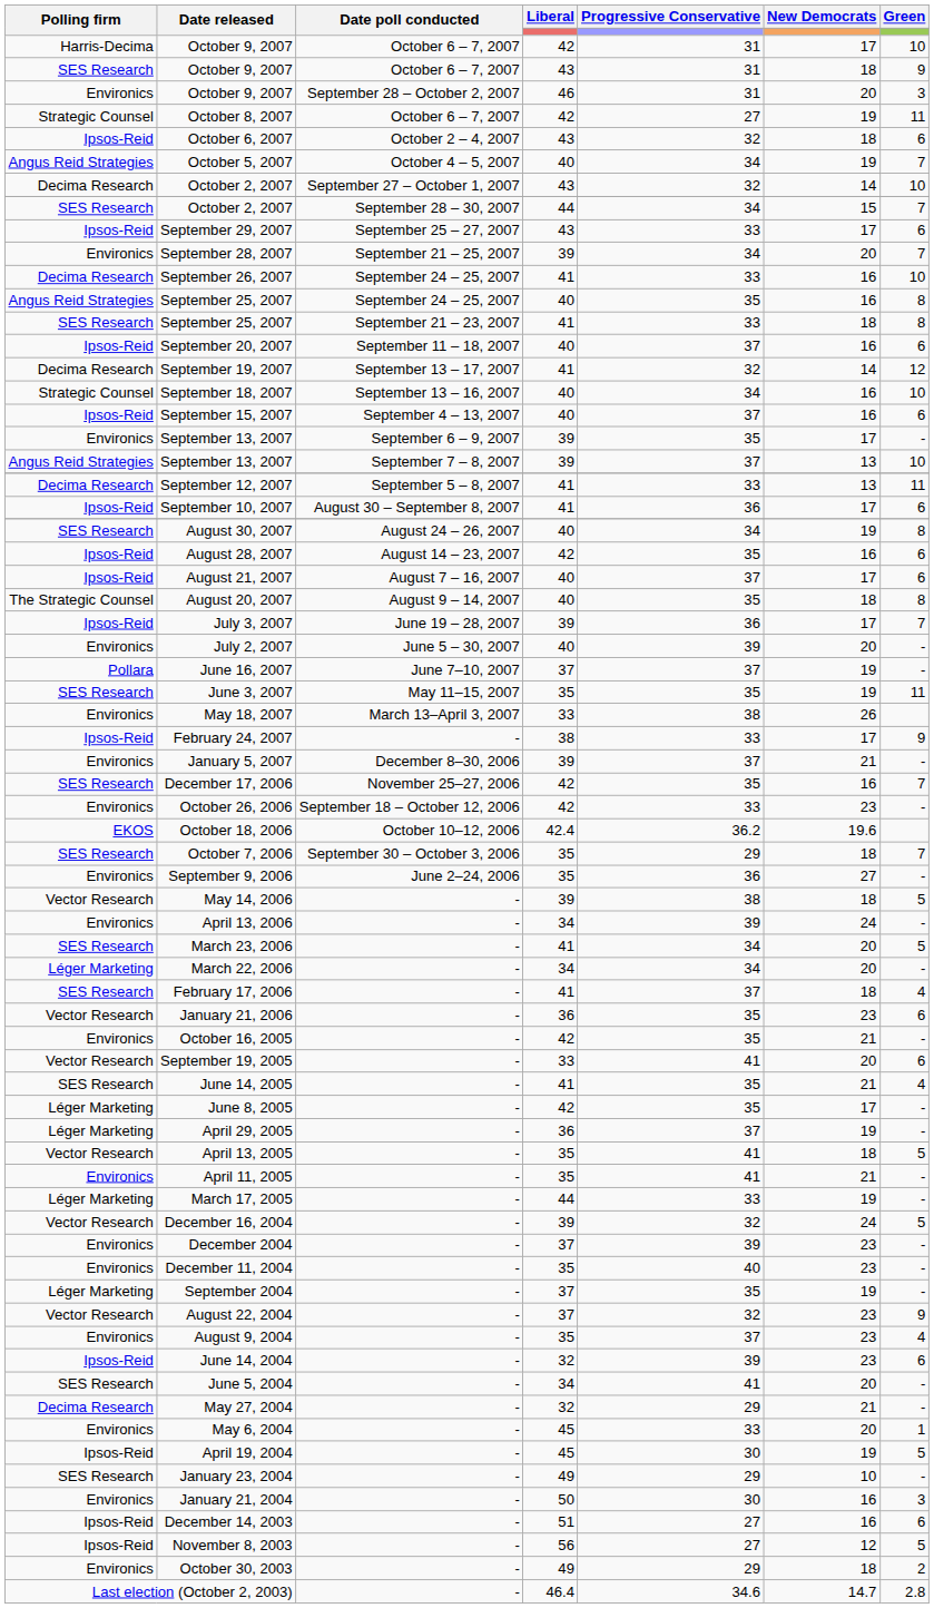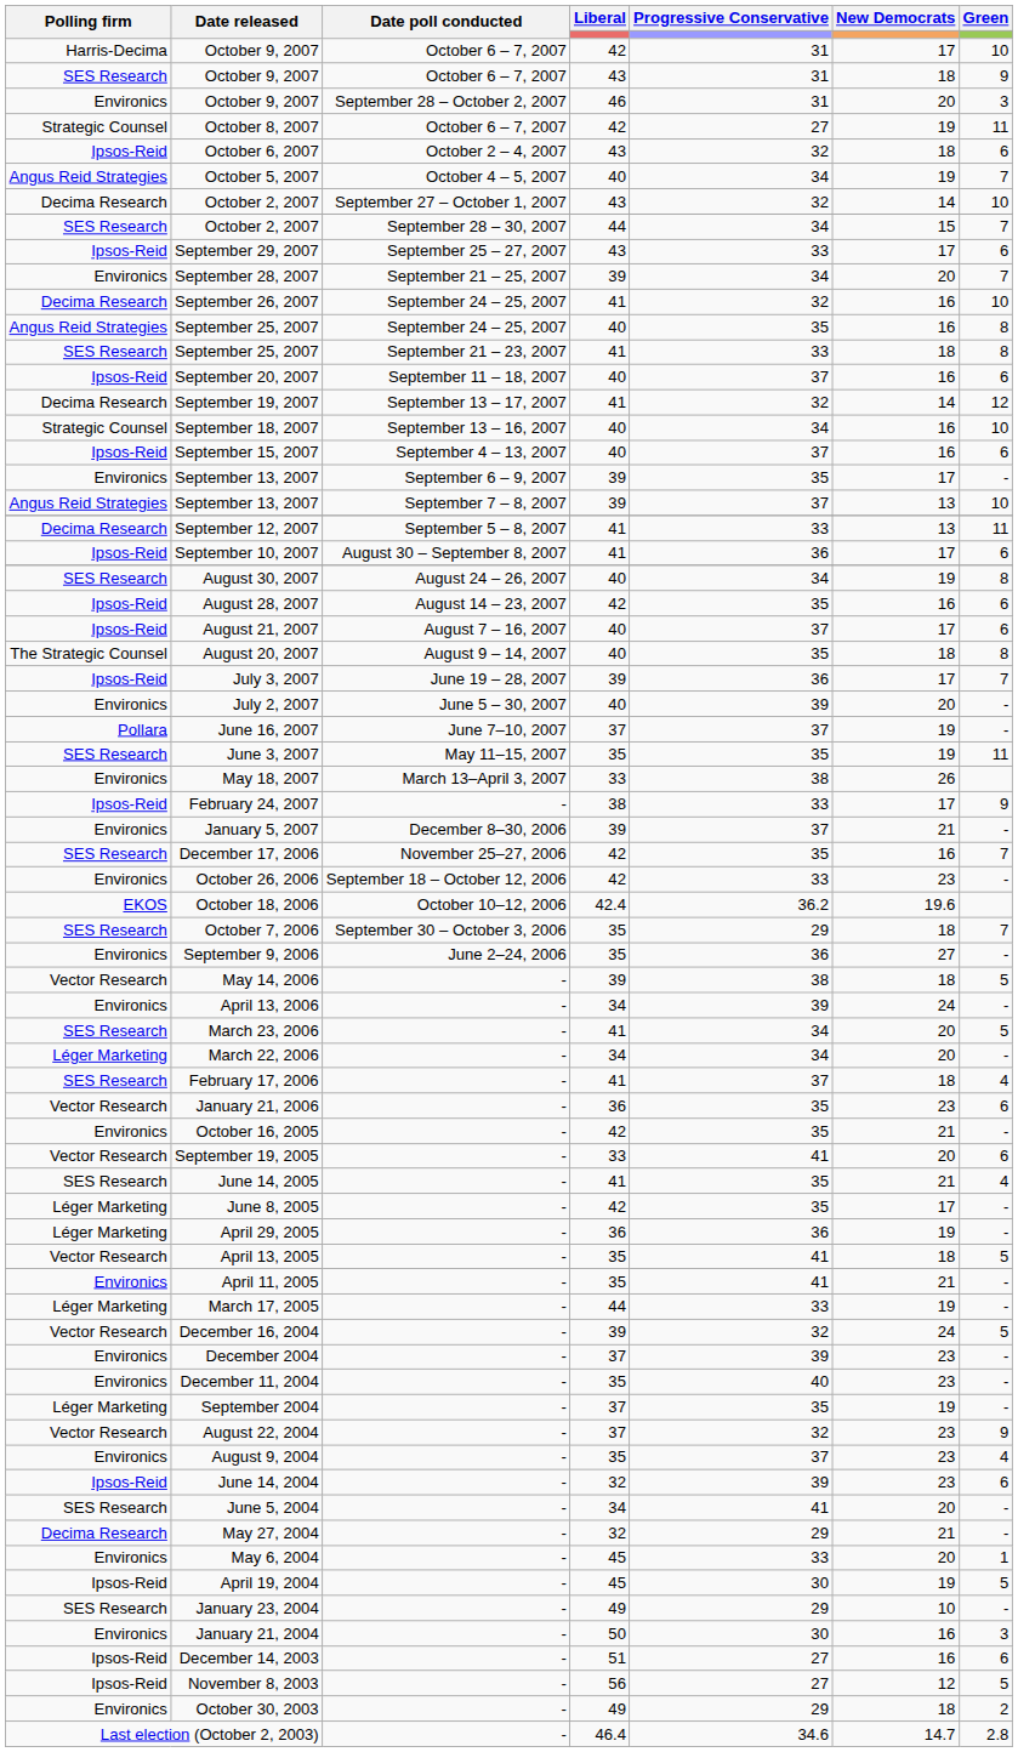 <table class="wikitable" style="text-align:right; font-size:90%">
 <tr>
 <th rowspan="2">Polling firm</th>
 <th rowspan="2">Date released</th>
 <th rowspan="2">Date poll conducted</th>
 <th><a href='#'>Liberal</a></th>
 <th><a href='#'>Progressive Conservative</a></th>
 <th><a href='#'>New Democrats</a></th>
 <th><a href='#'>Green</a></th>
 </tr>
 <tr>
 <th style="background-color:#EA6D6A;"></th>
 <th style="background-color:#9999FF;"></th>
 <th style="background-color:#F4A460;"></th>
 <th style="background-color:#99C955;"></th>
 </tr>
 <tr>
 <td>Harris-Decima</td>
 <td>October 9, 2007</td>
 <td>October 6 – 7, 2007</td>
 <td>42</td>
 <td>31</td>
 <td>17</td>
 <td>10</td>
 </tr>
 <tr>
 <td><a href='#'>SES Research</a></td>
 <td>October 9, 2007</td>
 <td>October 6 – 7, 2007</td>
 <td>43</td>
 <td>31</td>
 <td>18</td>
 <td>9</td>
 </tr>
 <tr>
 <td>Environics</td>
 <td>October 9, 2007</td>
 <td>September 28 – October 2, 2007</td>
 <td>46</td>
 <td>31</td>
 <td>20</td>
 <td>3</td>
 </tr>
 <tr>
 <td>Strategic Counsel</td>
 <td>October 8, 2007</td>
 <td>October 6 – 7, 2007</td>
 <td>42</td>
 <td>27</td>
 <td>19</td>
 <td>11</td>
 </tr>
 <tr>
 <td><a href='#'>Ipsos-Reid</a></td>
 <td>October 6, 2007</td>
 <td>October 2 – 4, 2007</td>
 <td>43</td>
 <td>32</td>
 <td>18</td>
 <td>6</td>
 </tr>
 <tr>
 <td><a href='#'>Angus Reid Strategies</a></td>
 <td>October 5, 2007</td>
 <td>October 4 – 5, 2007</td>
 <td>40</td>
 <td>34</td>
 <td>19</td>
 <td>7</td>
 </tr>
 <tr>
 <td>Decima Research</td>
 <td>October 2, 2007</td>
 <td>September  27 – October 1, 2007</td>
 <td>43</td>
 <td>32</td>
 <td>14</td>
 <td>10</td>
 </tr>
 <tr>
 </tr>
 <tr>
 <td><a href='#'>SES Research</a></td>
 <td>October 2, 2007</td>
 <td>September 28 – 30, 2007</td>
 <td>44</td>
 <td>34</td>
 <td>15</td>
 <td>7</td>
 </tr>
 <tr>
 <td><a href='#'>Ipsos-Reid</a></td>
 <td>September 29, 2007</td>
 <td>September 25 – 27, 2007</td>
 <td>43</td>
 <td>33</td>
 <td>17</td>
 <td>6</td>
 </tr>
 <tr>
 <td>Environics</td>
 <td>September 28, 2007</td>
 <td>September 21 – 25, 2007</td>
 <td>39</td>
 <td>34</td>
 <td>20</td>
 <td>7</td>
 </tr>
 <tr>
 <td><a href='#'>Decima Research</a></td>
 <td>September 26, 2007</td>
 <td>September 24 – 25, 2007</td>
 <td>41</td>
-<td>33</td>
+<td>32</td>
 <td>16</td>
 <td>10</td>
 </tr>
 <tr>
 <td><a href='#'>Angus Reid Strategies</a></td>
 <td>September 25, 2007</td>
 <td>September 24 – 25, 2007</td>
 <td>40</td>
 <td>35</td>
 <td>16</td>
 <td>8</td>
 </tr>
 <tr>
 <td><a href='#'>SES Research</a></td>
 <td>September 25, 2007</td>
 <td>September 21 – 23, 2007</td>
 <td>41</td>
 <td>33</td>
 <td>18</td>
 <td>8</td>
 </tr>
 <tr>
 <td><a href='#'>Ipsos-Reid</a></td>
 <td>September 20, 2007</td>
 <td>September 11 – 18, 2007</td>
 <td>40</td>
 <td>37</td>
 <td>16</td>
 <td>6</td>
 </tr>
 <tr>
 <td>Decima Research</td>
 <td>September 19, 2007</td>
 <td>September 13 – 17, 2007</td>
 <td>41</td>
 <td>32</td>
 <td>14</td>
 <td>12</td>
 </tr>
 <tr>
 <td>Strategic Counsel</td>
 <td>September 18, 2007</td>
 <td>September 13 – 16, 2007</td>
 <td>40</td>
 <td>34</td>
 <td>16</td>
 <td>10</td>
 </tr>
 <tr>
 <td><a href='#'>Ipsos-Reid</a></td>
 <td>September 15, 2007</td>
 <td>September 4 – 13, 2007</td>
 <td>40</td>
 <td>37</td>
 <td>16</td>
 <td>6</td>
 </tr>
 <tr>
 <td>Environics</td>
 <td>September 13, 2007</td>
 <td>September 6 – 9, 2007</td>
 <td>39</td>
 <td>35</td>
 <td>17</td>
 <td>-</td>
 </tr>
 <tr>
 <td><a href='#'>Angus Reid Strategies</a></td>
 <td>September 13, 2007</td>
 <td>September 7 – 8, 2007</td>
 <td>39</td>
 <td>37</td>
 <td>13</td>
 <td>10</td>
 </tr>
 <tr>
 </tr>
 <tr>
 <td><a href='#'>Decima Research</a></td>
 <td>September 12, 2007</td>
 <td>September 5 – 8, 2007</td>
 <td>41</td>
 <td>33</td>
 <td>13</td>
 <td>11</td>
 </tr>
 <tr>
 <td><a href='#'>Ipsos-Reid</a></td>
 <td>September 10, 2007</td>
 <td>August 30 – September 8, 2007</td>
 <td>41</td>
 <td>36</td>
 <td>17</td>
 <td>6</td>
 </tr>
 <tr>
 </tr>
 <tr>
 <td><a href='#'>SES Research</a></td>
 <td>August 30, 2007</td>
 <td>August 24 – 26, 2007</td>
 <td>40</td>
 <td>34</td>
 <td>19</td>
 <td>8</td>
 </tr>
 <tr>
 <td><a href='#'>Ipsos-Reid</a></td>
 <td>August 28, 2007</td>
 <td>August 14 – 23, 2007</td>
 <td>42</td>
 <td>35</td>
 <td>16</td>
 <td>6</td>
 </tr>
 <tr>
 <td><a href='#'>Ipsos-Reid</a></td>
 <td>August 21, 2007</td>
 <td>August 7 – 16, 2007</td>
 <td>40</td>
 <td>37</td>
 <td>17</td>
 <td>6</td>
 </tr>
 <tr>
 <td>The Strategic Counsel</td>
 <td>August 20, 2007</td>
 <td>August 9 – 14, 2007</td>
 <td>40</td>
 <td>35</td>
 <td>18</td>
 <td>8</td>
 </tr>
 <tr>
 <td><a href='#'>Ipsos-Reid</a></td>
 <td>July 3, 2007</td>
 <td>June 19 – 28, 2007</td>
 <td>39</td>
 <td>36</td>
 <td>17</td>
 <td>7</td>
 </tr>
 <tr>
 <td>Environics</td>
 <td>July 2, 2007</td>
 <td>June 5 – 30, 2007</td>
 <td>40</td>
 <td>39</td>
 <td>20</td>
 <td>-</td>
 </tr>
 <tr>
 <td><a href='#'>Pollara</a></td>
 <td>June 16, 2007</td>
 <td>June 7–10, 2007</td>
 <td>37</td>
 <td>37</td>
 <td>19</td>
 <td>-</td>
 </tr>
 <tr>
 <td><a href='#'>SES Research</a></td>
 <td>June 3, 2007</td>
 <td>May 11–15, 2007</td>
 <td>35</td>
 <td>35</td>
 <td>19</td>
 <td>11</td>
 </tr>
 <tr>
 <td>Environics</td>
 <td>May 18, 2007</td>
 <td>March 13–April 3, 2007</td>
 <td>33</td>
 <td>38</td>
 <td>26</td>
 <td></td>
 </tr>
 <tr>
 <td><a href='#'>Ipsos-Reid</a></td>
 <td>February 24, 2007</td>
 <td>-</td>
 <td>38</td>
 <td>33</td>
 <td>17</td>
 <td>9</td>
 </tr>
 <tr>
 <td>Environics</td>
 <td>January 5, 2007</td>
 <td>December 8–30, 2006</td>
 <td>39</td>
 <td>37</td>
 <td>21</td>
 <td>-</td>
 </tr>
 <tr>
 <td><a href='#'>SES Research</a></td>
 <td>December 17, 2006</td>
 <td>November 25–27, 2006</td>
 <td>42</td>
 <td>35</td>
 <td>16</td>
 <td>7</td>
 </tr>
 <tr>
 <td>Environics</td>
 <td>October 26, 2006</td>
 <td>September 18 – October 12, 2006</td>
 <td>42</td>
 <td>33</td>
 <td>23</td>
 <td>-</td>
 </tr>
 <tr>
 <td><a href='#'>EKOS</a></td>
 <td>October 18, 2006</td>
 <td>October 10–12, 2006</td>
 <td>42.4</td>
 <td>36.2</td>
 <td>19.6</td>
 <td></td>
 </tr>
 <tr>
 <td><a href='#'>SES Research</a></td>
 <td>October 7, 2006</td>
 <td>September 30 – October 3, 2006</td>
 <td>35</td>
 <td>29</td>
 <td>18</td>
 <td>7</td>
 </tr>
 <tr>
 <td>Environics</td>
 <td>September 9, 2006</td>
 <td>June 2–24, 2006</td>
 <td>35</td>
 <td>36</td>
 <td>27</td>
 <td>-</td>
 </tr>
 <tr>
 <td>Vector Research</td>
 <td>May 14, 2006</td>
 <td>-</td>
 <td>39</td>
 <td>38</td>
 <td>18</td>
 <td>5</td>
 </tr>
 <tr>
 <td>Environics</td>
 <td>April 13, 2006</td>
 <td>-</td>
 <td>34</td>
 <td>39</td>
 <td>24</td>
 <td>-</td>
 </tr>
 <tr>
 <td><a href='#'>SES Research</a></td>
 <td>March 23, 2006</td>
 <td>-</td>
 <td>41</td>
 <td>34</td>
 <td>20</td>
 <td>5</td>
 </tr>
 <tr>
 <td><a href='#'>Léger Marketing</a></td>
 <td>March 22, 2006</td>
 <td>-</td>
 <td>34</td>
 <td>34</td>
 <td>20</td>
 <td>-</td>
 </tr>
 <tr>
 <td><a href='#'>SES Research</a></td>
 <td>February 17, 2006</td>
 <td>-</td>
 <td>41</td>
 <td>37</td>
 <td>18</td>
 <td>4</td>
 </tr>
 <tr>
 <td>Vector Research</td>
 <td>January 21, 2006</td>
 <td>-</td>
 <td>36</td>
 <td>35</td>
 <td>23</td>
 <td>6</td>
 </tr>
 <tr>
 <td>Environics</td>
 <td>October 16, 2005</td>
 <td>-</td>
 <td>42</td>
 <td>35</td>
 <td>21</td>
 <td>-</td>
 </tr>
 <tr>
 <td>Vector Research</td>
 <td>September 19, 2005</td>
 <td>-</td>
 <td>33</td>
 <td>41</td>
 <td>20</td>
 <td>6</td>
 </tr>
 <tr>
 <td>SES Research</td>
 <td>June 14, 2005</td>
 <td>-</td>
 <td>41</td>
 <td>35</td>
 <td>21</td>
 <td>4</td>
 </tr>
 <tr>
 <td>Léger Marketing</td>
 <td>June 8, 2005</td>
 <td>-</td>
 <td>42</td>
 <td>35</td>
 <td>17</td>
 <td>-</td>
 </tr>
 <tr>
 <td>Léger Marketing</td>
 <td>April 29, 2005</td>
 <td>-</td>
 <td>36</td>
-<td>37</td>
+<td>36</td>
 <td>19</td>
 <td>-</td>
 </tr>
 <tr>
 <td>Vector Research</td>
 <td>April 13, 2005</td>
 <td>-</td>
 <td>35</td>
 <td>41</td>
 <td>18</td>
 <td>5</td>
 </tr>
 <tr>
 <td><a href='#'>Environics</a></td>
 <td>April 11, 2005</td>
 <td>-</td>
 <td>35</td>
 <td>41</td>
 <td>21</td>
 <td>-</td>
 </tr>
 <tr>
 <td>Léger Marketing</td>
 <td>March 17, 2005</td>
 <td>-</td>
 <td>44</td>
 <td>33</td>
 <td>19</td>
 <td>-</td>
 </tr>
 <tr>
 <td>Vector Research</td>
 <td>December 16, 2004</td>
 <td>-</td>
 <td>39</td>
 <td>32</td>
 <td>24</td>
 <td>5</td>
 </tr>
 <tr>
 <td>Environics</td>
 <td>December 2004</td>
 <td>-</td>
 <td>37</td>
 <td>39</td>
 <td>23</td>
 <td>-</td>
 </tr>
 <tr>
 <td>Environics</td>
 <td>December 11, 2004</td>
 <td>-</td>
 <td>35</td>
 <td>40</td>
 <td>23</td>
 <td>-</td>
 </tr>
 <tr>
 <td>Léger Marketing</td>
 <td>September 2004</td>
 <td>-</td>
 <td>37</td>
 <td>35</td>
 <td>19</td>
 <td>-</td>
 </tr>
 <tr>
 <td>Vector Research</td>
 <td>August 22, 2004</td>
 <td>-</td>
 <td>37</td>
 <td>32</td>
 <td>23</td>
 <td>9</td>
 </tr>
 <tr>
 <td>Environics</td>
 <td>August 9, 2004</td>
 <td>-</td>
 <td>35</td>
 <td>37</td>
 <td>23</td>
 <td>4</td>
 </tr>
 <tr>
 <td><a href='#'>Ipsos-Reid</a></td>
 <td>June 14, 2004</td>
 <td>-</td>
 <td>32</td>
 <td>39</td>
 <td>23</td>
 <td>6</td>
 </tr>
 <tr>
 <td>SES Research</td>
 <td>June 5, 2004</td>
 <td>-</td>
 <td>34</td>
 <td>41</td>
 <td>20</td>
 <td>-</td>
 </tr>
 <tr>
 <td><a href='#'>Decima Research</a></td>
 <td>May 27, 2004</td>
 <td>-</td>
 <td>32</td>
 <td>29</td>
 <td>21</td>
 <td>-</td>
 </tr>
 <tr>
 <td>Environics</td>
 <td>May 6, 2004</td>
 <td>-</td>
 <td>45</td>
 <td>33</td>
 <td>20</td>
 <td>1</td>
 </tr>
 <tr>
 <td>Ipsos-Reid</td>
 <td>April 19, 2004</td>
 <td>-</td>
 <td>45</td>
 <td>30</td>
 <td>19</td>
 <td>5</td>
 </tr>
 <tr>
 <td>SES Research</td>
 <td>January 23, 2004</td>
 <td>-</td>
 <td>49</td>
 <td>29</td>
 <td>10</td>
 <td>-</td>
 </tr>
 <tr>
 <td>Environics</td>
 <td>January 21, 2004</td>
 <td>-</td>
 <td>50</td>
 <td>30</td>
 <td>16</td>
 <td>3</td>
 </tr>
 <tr>
 <td>Ipsos-Reid</td>
 <td>December 14, 2003</td>
 <td>-</td>
 <td>51</td>
 <td>27</td>
 <td>16</td>
 <td>6</td>
 </tr>
 <tr>
 <td>Ipsos-Reid</td>
 <td>November 8, 2003</td>
 <td>-</td>
 <td>56</td>
 <td>27</td>
 <td>12</td>
 <td>5</td>
 </tr>
 <tr>
 <td>Environics</td>
 <td>October 30, 2003</td>
 <td>-</td>
 <td>49</td>
 <td>29</td>
 <td>18</td>
 <td>2</td>
 </tr>
 <tr>
 <td colspan="2"><a href='#'>Last election</a> (October 2, 2003)</td>
 <td>-</td>
 <td>46.4</td>
 <td>34.6</td>
 <td>14.7</td>
 <td>2.8</td>
 </tr>
 </table>
